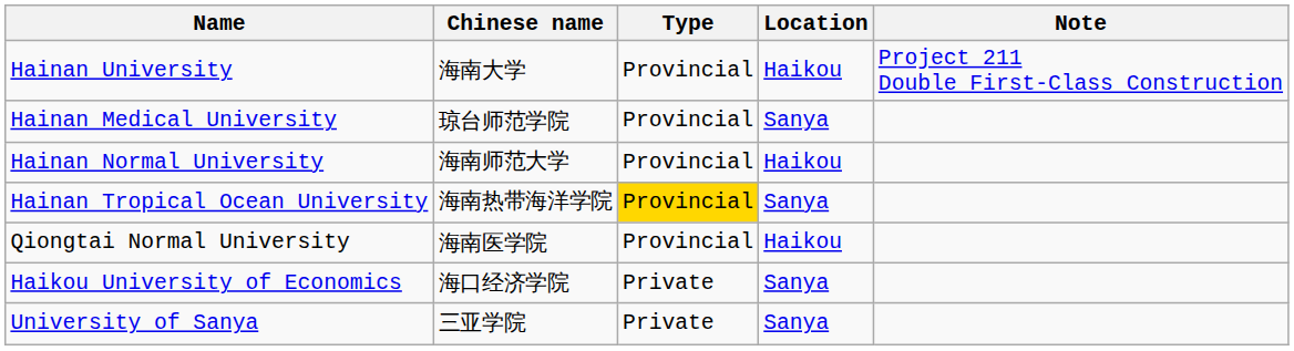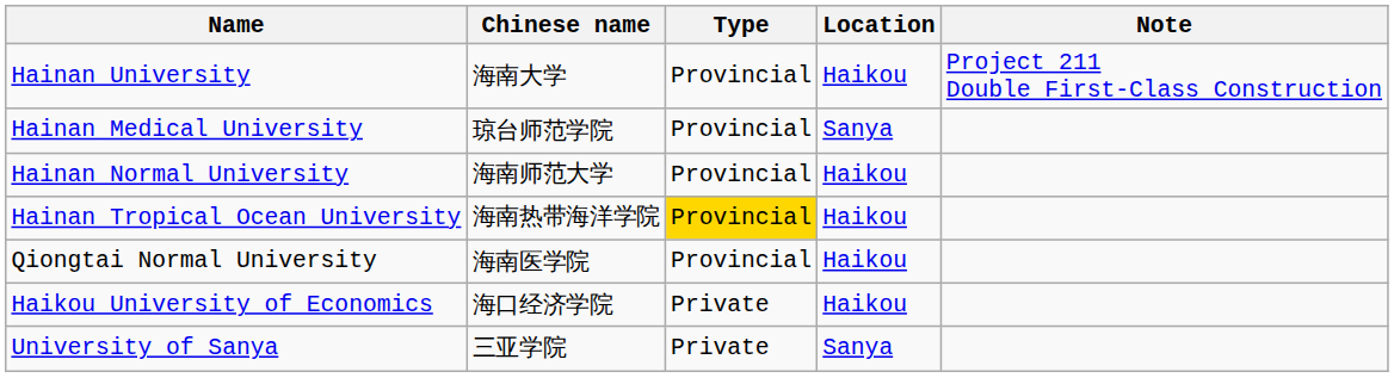 <table class="wikitable + sortable">
 <tr>
 <th>Name</th>
 <th>Chinese name</th>
 <th>Type</th>
 <th>Location</th>
 <th>Note</th>
 </tr>
 <tr>
 <td><a href='#'>Hainan University</a></td>
 <td>海南大学</td>
 <td>Provincial</td>
 <td><a href='#'>Haikou</a></td>
 <td><a href='#'>Project 211</a><br><a href='#'>Double First-Class Construction</a></td>
 </tr>
 <tr>
 <td><a href='#'>Hainan Medical University</a></td>
 <td>琼台师范学院</td>
 <td>Provincial</td>
 <td><a href='#'>Sanya</a></td>
 <td></td>
 </tr>
 <tr>
 <td><a href='#'>Hainan Normal University</a></td>
 <td>海南师范大学</td>
 <td>Provincial</td>
 <td><a href='#'>Haikou</a></td>
 <td></td>
 </tr>
 <tr>
 <td><a href='#'>Hainan Tropical Ocean University</a></td>
 <td>海南热带海洋学院</td>
 <td style="background: gold;">Provincial</td>
-<td><a href='#'>Sanya</a></td>
+<td><a href='#'>Haikou</a></td>
 <td></td>
 </tr>
 <tr>
 <td>Qiongtai Normal University</td>
 <td>海南医学院</td>
 <td>Provincial</td>
 <td><a href='#'>Haikou</a></td>
 <td></td>
 </tr>
 <tr>
 <td><a href='#'>Haikou University of Economics</a></td>
 <td>海口经济学院</td>
 <td>Private</td>
-<td><a href='#'>Sanya</a></td>
+<td><a href='#'>Haikou</a></td>
 <td></td>
 </tr>
 <tr>
 <td><a href='#'>University of Sanya</a></td>
 <td>三亚学院</td>
 <td>Private</td>
 <td><a href='#'>Sanya</a></td>
 <td></td>
 </tr>
 </table>
